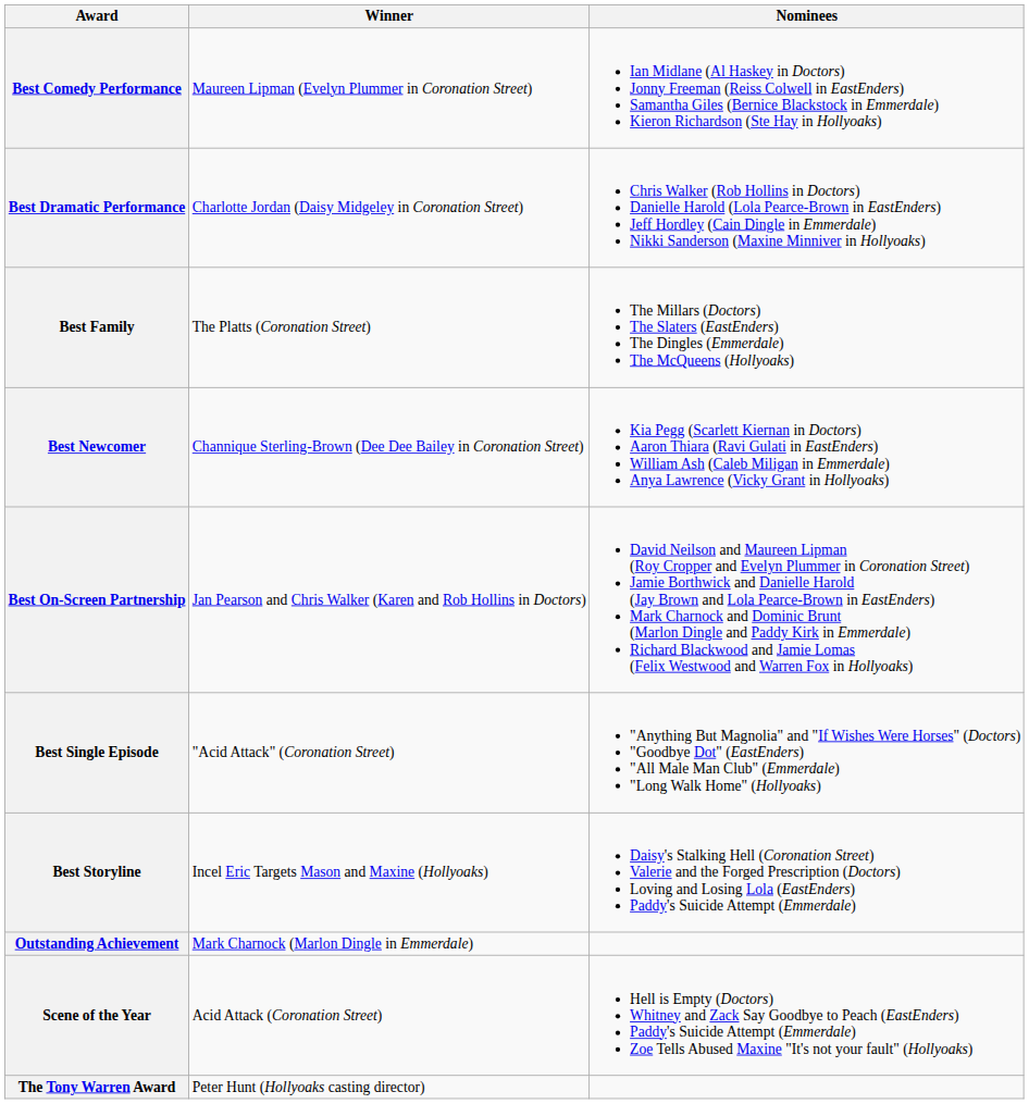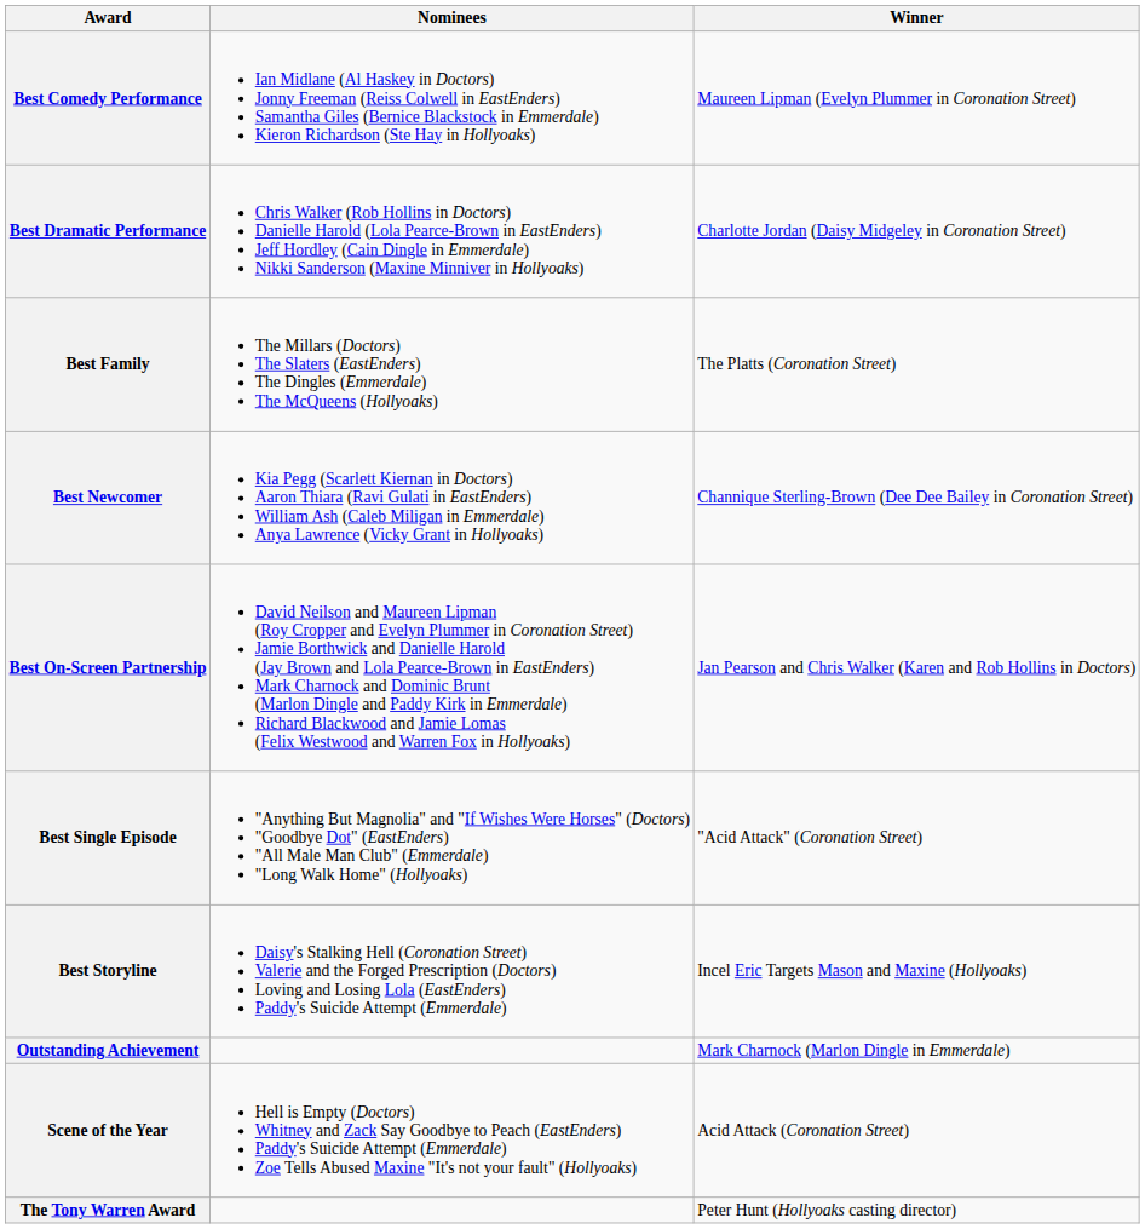 <table class="wikitable">
 <tr>
 <th>Award</th>
+<th>Nominees</th>
 <th>Winner</th>
-<th>Nominees</th>
 </tr>
 <tr>
 <th scope="row"><a href='#'>Best Comedy Performance</a></th>
+<td><br><ul><li><a href='#'>Ian Midlane</a> (<a href='#'>Al Haskey</a> in <em>Doctors</em>)</li><li><a href='#'>Jonny Freeman</a> (<a href='#'>Reiss Colwell</a> in <em>EastEnders</em>)</li><li><a href='#'>Samantha Giles</a> (<a href='#'>Bernice Blackstock</a> in <em>Emmerdale</em>)</li><li><a href='#'>Kieron Richardson</a> (<a href='#'>Ste Hay</a> in <em>Hollyoaks</em>)</li></ul></td>
 <td><a href='#'>Maureen Lipman</a> (<a href='#'>Evelyn Plummer</a> in <em>Coronation Street</em>)</td>
-<td><br><ul><li><a href='#'>Ian Midlane</a> (<a href='#'>Al Haskey</a> in <em>Doctors</em>)</li><li><a href='#'>Jonny Freeman</a> (<a href='#'>Reiss Colwell</a> in <em>EastEnders</em>)</li><li><a href='#'>Samantha Giles</a> (<a href='#'>Bernice Blackstock</a> in <em>Emmerdale</em>)</li><li><a href='#'>Kieron Richardson</a> (<a href='#'>Ste Hay</a> in <em>Hollyoaks</em>)</li></ul></td>
 </tr>
 <tr>
 <th scope="row"><a href='#'>Best Dramatic Performance</a></th>
+<td><br><ul><li><a href='#'>Chris Walker</a> (<a href='#'>Rob Hollins</a> in <em>Doctors</em>)</li><li><a href='#'>Danielle Harold</a> (<a href='#'>Lola Pearce-Brown</a> in <em>EastEnders</em>)</li><li><a href='#'>Jeff Hordley</a> (<a href='#'>Cain Dingle</a> in <em>Emmerdale</em>)</li><li><a href='#'>Nikki Sanderson</a> (<a href='#'>Maxine Minniver</a> in <em>Hollyoaks</em>)</li></ul></td>
 <td><a href='#'>Charlotte Jordan</a> (<a href='#'>Daisy Midgeley</a> in <em>Coronation Street</em>)</td>
-<td><br><ul><li><a href='#'>Chris Walker</a> (<a href='#'>Rob Hollins</a> in <em>Doctors</em>)</li><li><a href='#'>Danielle Harold</a> (<a href='#'>Lola Pearce-Brown</a> in <em>EastEnders</em>)</li><li><a href='#'>Jeff Hordley</a> (<a href='#'>Cain Dingle</a> in <em>Emmerdale</em>)</li><li><a href='#'>Nikki Sanderson</a> (<a href='#'>Maxine Minniver</a> in <em>Hollyoaks</em>)</li></ul></td>
 </tr>
 <tr>
 <th scope="row">Best Family</th>
+<td><br><ul><li>The Millars (<em>Doctors</em>)</li><li><a href='#'>The Slaters</a> (<em>EastEnders</em>)</li><li>The Dingles (<em>Emmerdale</em>)</li><li><a href='#'>The McQueens</a> (<em>Hollyoaks</em>)</li></ul></td>
 <td>The Platts (<em>Coronation Street</em>)</td>
-<td><br><ul><li>The Millars (<em>Doctors</em>)</li><li><a href='#'>The Slaters</a> (<em>EastEnders</em>)</li><li>The Dingles (<em>Emmerdale</em>)</li><li><a href='#'>The McQueens</a> (<em>Hollyoaks</em>)</li></ul></td>
 </tr>
 <tr>
 <th scope="row"><a href='#'>Best Newcomer</a></th>
+<td><br><ul><li><a href='#'>Kia Pegg</a> (<a href='#'>Scarlett Kiernan</a> in <em>Doctors</em>)</li><li><a href='#'>Aaron Thiara</a> (<a href='#'>Ravi Gulati</a> in <em>EastEnders</em>)</li><li><a href='#'>William Ash</a> (<a href='#'>Caleb Miligan</a> in <em>Emmerdale</em>)</li><li><a href='#'>Anya Lawrence</a> (<a href='#'>Vicky Grant</a> in <em>Hollyoaks</em>)</li></ul></td>
 <td><a href='#'>Channique Sterling-Brown</a> (<a href='#'>Dee Dee Bailey</a> in <em>Coronation Street</em>)</td>
-<td><br><ul><li><a href='#'>Kia Pegg</a> (<a href='#'>Scarlett Kiernan</a> in <em>Doctors</em>)</li><li><a href='#'>Aaron Thiara</a> (<a href='#'>Ravi Gulati</a> in <em>EastEnders</em>)</li><li><a href='#'>William Ash</a> (<a href='#'>Caleb Miligan</a> in <em>Emmerdale</em>)</li><li><a href='#'>Anya Lawrence</a> (<a href='#'>Vicky Grant</a> in <em>Hollyoaks</em>)</li></ul></td>
 </tr>
 <tr>
 <th scope="row"><a href='#'>Best On-Screen Partnership</a></th>
+<td><br><ul><li><a href='#'>David Neilson</a> and <a href='#'>Maureen Lipman</a><br>(<a href='#'>Roy Cropper</a> and <a href='#'>Evelyn Plummer</a> in <em>Coronation Street</em>)</li><li><a href='#'>Jamie Borthwick</a> and <a href='#'>Danielle Harold</a><br>(<a href='#'>Jay Brown</a> and <a href='#'>Lola Pearce-Brown</a> in <em>EastEnders</em>)</li><li><a href='#'>Mark Charnock</a> and <a href='#'>Dominic Brunt</a><br>(<a href='#'>Marlon Dingle</a> and <a href='#'>Paddy Kirk</a> in <em>Emmerdale</em>)</li><li><a href='#'>Richard Blackwood</a> and <a href='#'>Jamie Lomas</a><br>(<a href='#'>Felix Westwood</a> and <a href='#'>Warren Fox</a> in <em>Hollyoaks</em>)</li></ul></td>
 <td><a href='#'>Jan Pearson</a> and <a href='#'>Chris Walker</a> (<a href='#'>Karen</a> and <a href='#'>Rob Hollins</a> in <em>Doctors</em>)</td>
-<td><br><ul><li><a href='#'>David Neilson</a> and <a href='#'>Maureen Lipman</a><br>(<a href='#'>Roy Cropper</a> and <a href='#'>Evelyn Plummer</a> in <em>Coronation Street</em>)</li><li><a href='#'>Jamie Borthwick</a> and <a href='#'>Danielle Harold</a><br>(<a href='#'>Jay Brown</a> and <a href='#'>Lola Pearce-Brown</a> in <em>EastEnders</em>)</li><li><a href='#'>Mark Charnock</a> and <a href='#'>Dominic Brunt</a><br>(<a href='#'>Marlon Dingle</a> and <a href='#'>Paddy Kirk</a> in <em>Emmerdale</em>)</li><li><a href='#'>Richard Blackwood</a> and <a href='#'>Jamie Lomas</a><br>(<a href='#'>Felix Westwood</a> and <a href='#'>Warren Fox</a> in <em>Hollyoaks</em>)</li></ul></td>
 </tr>
 <tr>
 <th scope="row">Best Single Episode</th>
+<td><br><ul><li>"Anything But Magnolia" and "<a href='#'>If Wishes Were Horses</a>" (<em>Doctors</em>)</li><li>"Goodbye <a href='#'>Dot</a>" (<em>EastEnders</em>)</li><li>"All Male Man Club" (<em>Emmerdale</em>)</li><li>"Long Walk Home" (<em>Hollyoaks</em>)</li></ul></td>
 <td>"Acid Attack" (<em>Coronation Street</em>)</td>
-<td><br><ul><li>"Anything But Magnolia" and "<a href='#'>If Wishes Were Horses</a>" (<em>Doctors</em>)</li><li>"Goodbye <a href='#'>Dot</a>" (<em>EastEnders</em>)</li><li>"All Male Man Club" (<em>Emmerdale</em>)</li><li>"Long Walk Home" (<em>Hollyoaks</em>)</li></ul></td>
 </tr>
 <tr>
 <th scope="row">Best Storyline</th>
+<td><br><ul><li><a href='#'>Daisy</a>'s Stalking Hell (<em>Coronation Street</em>)</li><li><a href='#'>Valerie</a> and the Forged Prescription (<em>Doctors</em>)</li><li>Loving and Losing <a href='#'>Lola</a> (<em>EastEnders</em>)</li><li><a href='#'>Paddy</a>'s Suicide Attempt (<em>Emmerdale</em>)</li></ul></td>
 <td>Incel <a href='#'>Eric</a> Targets <a href='#'>Mason</a> and <a href='#'>Maxine</a> (<em>Hollyoaks</em>)</td>
-<td><br><ul><li><a href='#'>Daisy</a>'s Stalking Hell (<em>Coronation Street</em>)</li><li><a href='#'>Valerie</a> and the Forged Prescription (<em>Doctors</em>)</li><li>Loving and Losing <a href='#'>Lola</a> (<em>EastEnders</em>)</li><li><a href='#'>Paddy</a>'s Suicide Attempt (<em>Emmerdale</em>)</li></ul></td>
 </tr>
 <tr>
 <th scope="row"><a href='#'>Outstanding Achievement</a></th>
+<td></td>
 <td><a href='#'>Mark Charnock</a> (<a href='#'>Marlon Dingle</a> in <em>Emmerdale</em>)</td>
-<td></td>
 </tr>
 <tr>
 <th scope="row">Scene of the Year</th>
+<td><br><ul><li>Hell is Empty (<em>Doctors</em>)</li><li><a href='#'>Whitney</a> and <a href='#'>Zack</a> Say Goodbye to Peach (<em>EastEnders</em>)</li><li><a href='#'>Paddy</a>'s Suicide Attempt (<em>Emmerdale</em>)</li><li><a href='#'>Zoe</a> Tells Abused <a href='#'>Maxine</a> "It's not your fault" (<em>Hollyoaks</em>)</li></ul></td>
 <td>Acid Attack (<em>Coronation Street</em>)</td>
-<td><br><ul><li>Hell is Empty (<em>Doctors</em>)</li><li><a href='#'>Whitney</a> and <a href='#'>Zack</a> Say Goodbye to Peach (<em>EastEnders</em>)</li><li><a href='#'>Paddy</a>'s Suicide Attempt (<em>Emmerdale</em>)</li><li><a href='#'>Zoe</a> Tells Abused <a href='#'>Maxine</a> "It's not your fault" (<em>Hollyoaks</em>)</li></ul></td>
 </tr>
 <tr>
 <th scope="row">The <a href='#'>Tony Warren</a> Award</th>
+<td></td>
 <td>Peter Hunt (<em>Hollyoaks</em> casting director)</td>
-<td></td>
 </tr>
 </table>
